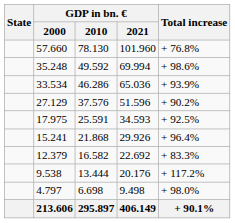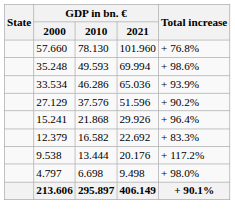 <table class="wikitable sortable">
 <tr>
 <th rowspan=2>State</th>
 <th colspan=3>GDP in bn. €</th>
 <th rowspan=2>Total increase</th>
 </tr>
 <tr>
 <th>2000</th>
 <th>2010</th>
 <th>2021</th>
 </tr>
 <tr>
 <td></td>
 <td>57.660</td>
 <td>78.130</td>
 <td>101.960</td>
 <td>+ 76.8%</td>
 </tr>
 <tr>
 <td></td>
 <td>35.248</td>
-<td>49.592</td>
+<td>49.593</td>
 <td>69.994</td>
 <td>+ 98.6%</td>
 </tr>
 <tr>
 <td></td>
 <td>33.534</td>
 <td>46.286</td>
 <td>65.036</td>
 <td>+ 93.9%</td>
 </tr>
 <tr>
 <td></td>
 <td>27.129</td>
 <td>37.576</td>
 <td>51.596</td>
 <td>+ 90.2%</td>
-</tr>
-<tr>
-<td></td>
-<td>17.975</td>
-<td>25.591</td>
-<td>34.593</td>
-<td>+ 92.5%</td>
 </tr>
 <tr>
 <td></td>
 <td>15.241</td>
 <td>21.868</td>
 <td>29.926</td>
 <td>+ 96.4%</td>
 </tr>
 <tr>
 <td></td>
 <td>12.379</td>
 <td>16.582</td>
 <td>22.692</td>
 <td>+ 83.3%</td>
 </tr>
 <tr>
 <td></td>
 <td>9.538</td>
 <td>13.444</td>
 <td>20.176</td>
 <td>+ 117.2%</td>
 </tr>
 <tr>
 <td></td>
 <td>4.797</td>
 <td>6.698</td>
 <td>9.498</td>
 <td>+ 98.0%</td>
 </tr>
 <tr>
 <th></th>
 <th>213.606</th>
 <th>295.897</th>
 <th><strong>406.149</strong></th>
 <th>+ 90.1%</th>
 </tr>
 </table>
